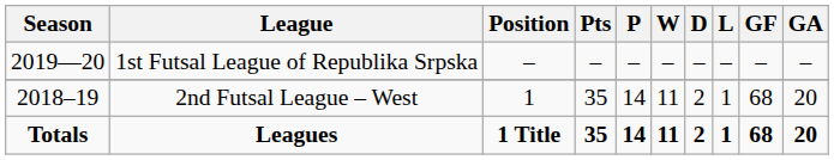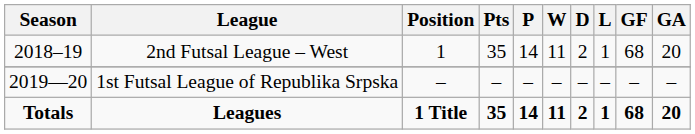 <table class="wikitable sortable" style="text-align: center;">
 <tr>
 <th>Season</th>
 <th>League</th>
 <th>Position</th>
 <th>Pts</th>
 <th>P</th>
 <th>W</th>
 <th>D</th>
 <th>L</th>
 <th>GF</th>
 <th>GA</th>
 </tr>
 <tr>
+<td>2018–19</td>
+<td>2nd Futsal League – West</td>
+<td>1</td>
+<td>35</td>
+<td>14</td>
+<td>11</td>
+<td>2</td>
+<td>1</td>
+<td>68</td>
+<td>20</td>
+</tr>
+<tr>
+</tr>
+<tr>
 <td>2019—20</td>
 <td>1st Futsal League of Republika Srpska</td>
 <td>–</td>
 <td>–</td>
 <td>–</td>
 <td>–</td>
 <td>–</td>
 <td>–</td>
 <td>–</td>
 <td>–</td>
-</tr>
-<tr>
-</tr>
-<tr>
-<td>2018–19</td>
-<td>2nd Futsal League – West</td>
-<td>1</td>
-<td>35</td>
-<td>14</td>
-<td>11</td>
-<td>2</td>
-<td>1</td>
-<td>68</td>
-<td>20</td>
 </tr>
 <tr class="sortbottom">
 <td><strong>Totals</strong></td>
 <td><strong>Leagues</strong></td>
 <td><strong>1 Title</strong></td>
 <td><strong>35</strong></td>
 <td><strong>14</strong></td>
 <td><strong>11</strong></td>
 <td><strong>2</strong></td>
 <td><strong>1</strong></td>
 <td><strong>68</strong></td>
 <td><strong>20</strong></td>
 </tr>
 </table>
